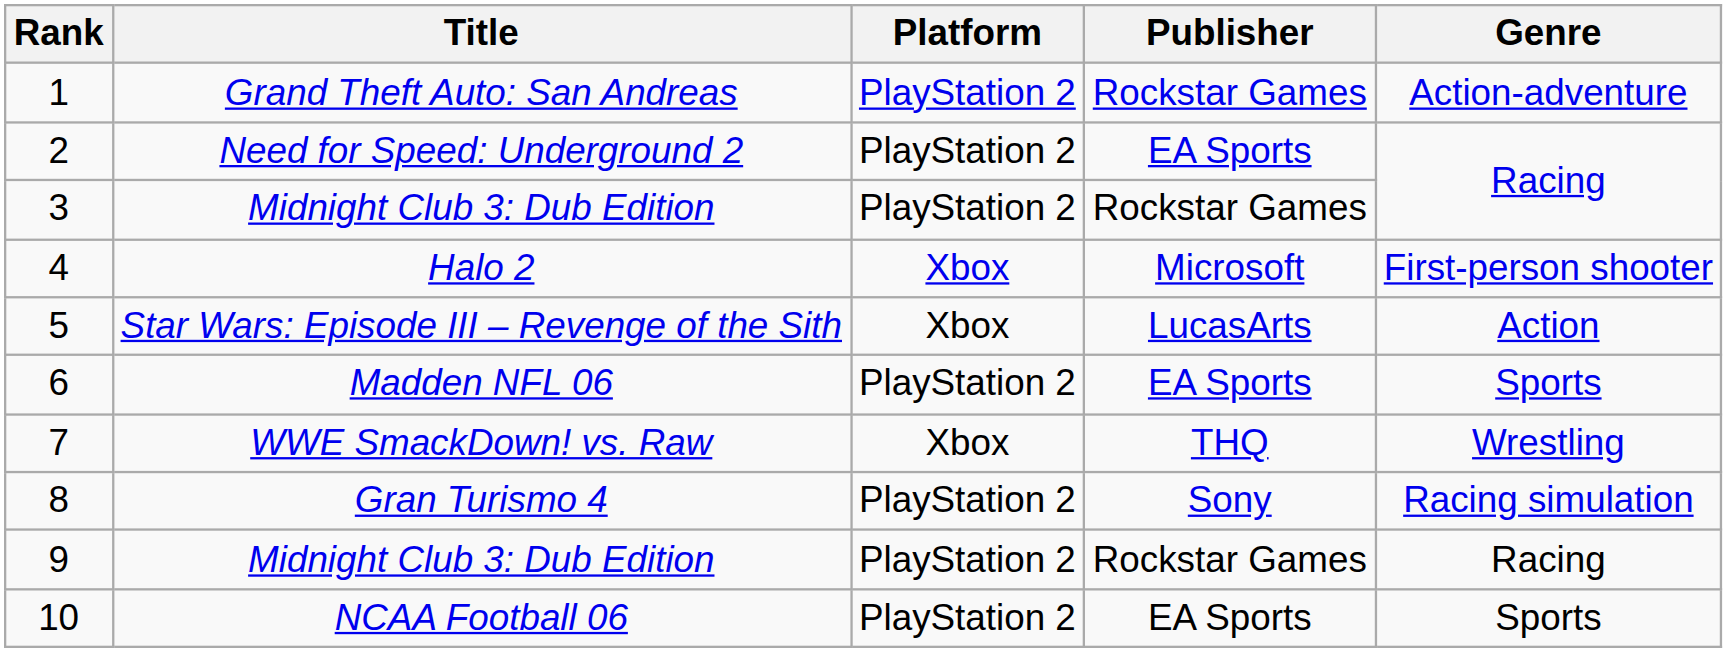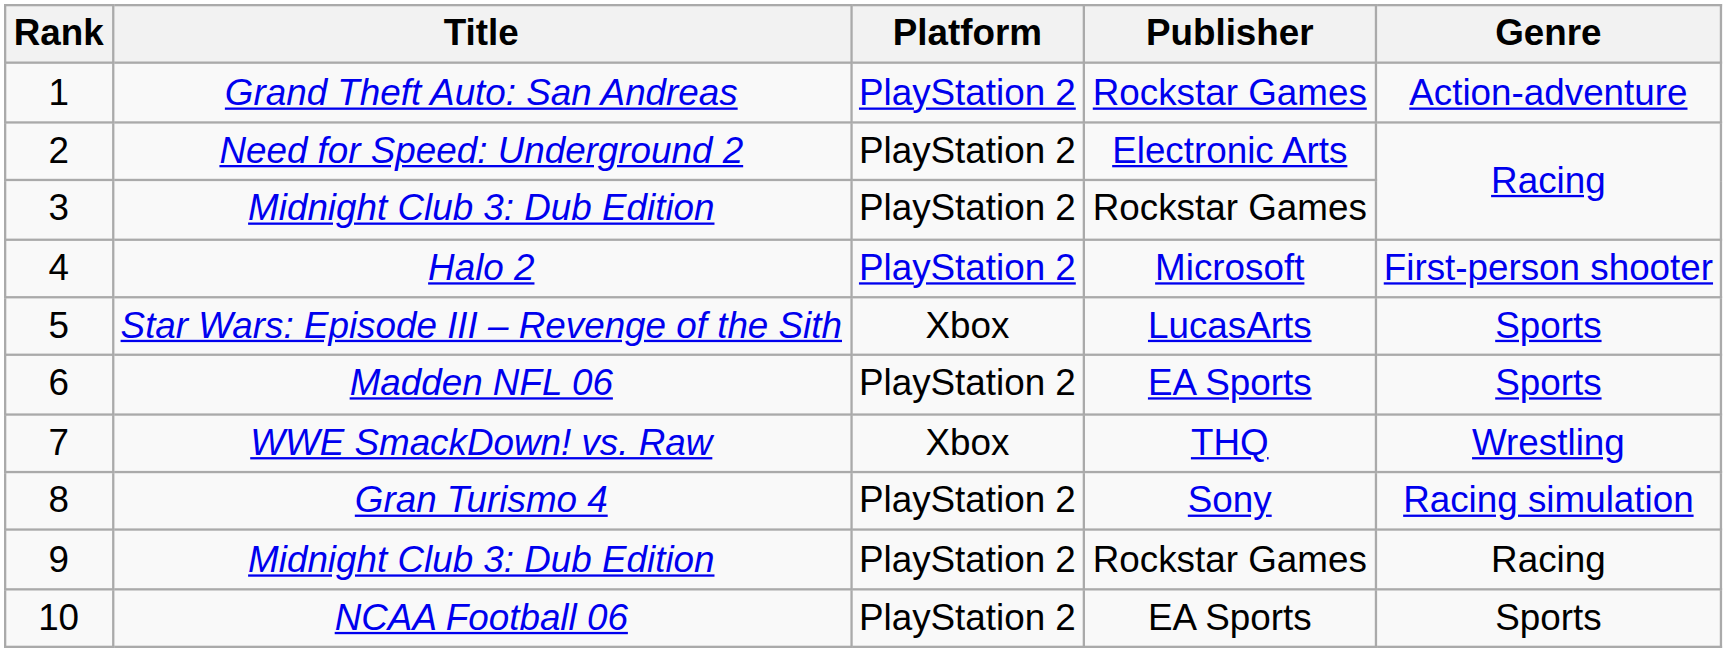 <table class="wikitable sortable" style="text-align:center">
 <tr>
 <th>Rank</th>
 <th>Title</th>
 <th>Platform</th>
 <th>Publisher</th>
 <th>Genre</th>
 </tr>
 <tr>
 <td>1</td>
 <td><em><a href='#'>Grand Theft Auto: San Andreas</a></em></td>
 <td><a href='#'>PlayStation 2</a></td>
 <td><a href='#'>Rockstar Games</a></td>
 <td><a href='#'>Action-adventure</a></td>
 </tr>
 <tr>
 <td>2</td>
 <td><em><a href='#'>Need for Speed: Underground 2</a></em></td>
 <td>PlayStation 2</td>
-<td><a href='#'>EA Sports</a></td>
+<td><a href='#'>Electronic Arts</a></td>
 <td rowspan="2"><a href='#'>Racing</a></td>
 </tr>
 <tr>
 <td>3</td>
 <td><em><a href='#'>Midnight Club 3: Dub Edition</a></em></td>
 <td>PlayStation 2</td>
 <td>Rockstar Games</td>
 </tr>
 <tr>
 <td>4</td>
 <td><em><a href='#'>Halo 2</a></em></td>
-<td><a href='#'>Xbox</a></td>
+<td><a href='#'>PlayStation 2</a></td>
 <td><a href='#'>Microsoft</a></td>
 <td><a href='#'>First-person shooter</a></td>
 </tr>
 <tr>
 <td>5</td>
 <td><a href='#'><em>Star Wars: Episode III – Revenge of the Sith</em></a></td>
 <td>Xbox</td>
 <td><a href='#'>LucasArts</a></td>
-<td><a href='#'>Action</a></td>
+<td><a href='#'>Sports</a></td>
 </tr>
 <tr>
 <td>6</td>
 <td><em><a href='#'>Madden NFL 06</a></em></td>
 <td>PlayStation 2</td>
 <td><a href='#'>EA Sports</a></td>
 <td><a href='#'>Sports</a></td>
 </tr>
 <tr>
 <td>7</td>
 <td><em><a href='#'>WWE SmackDown! vs. Raw</a></em></td>
 <td>Xbox</td>
 <td><a href='#'>THQ</a></td>
 <td><a href='#'>Wrestling</a></td>
 </tr>
 <tr>
 <td>8</td>
 <td><em><a href='#'>Gran Turismo 4</a></em></td>
 <td>PlayStation 2</td>
 <td><a href='#'>Sony</a></td>
 <td><a href='#'>Racing simulation</a></td>
 </tr>
 <tr>
 <td>9</td>
 <td><em><a href='#'>Midnight Club 3: Dub Edition</a></em></td>
 <td>PlayStation 2</td>
 <td>Rockstar Games</td>
 <td>Racing</td>
 </tr>
 <tr>
 <td>10</td>
 <td><em><a href='#'>NCAA Football 06</a></em></td>
 <td>PlayStation 2</td>
 <td>EA Sports</td>
 <td>Sports</td>
 </tr>
 </table>
